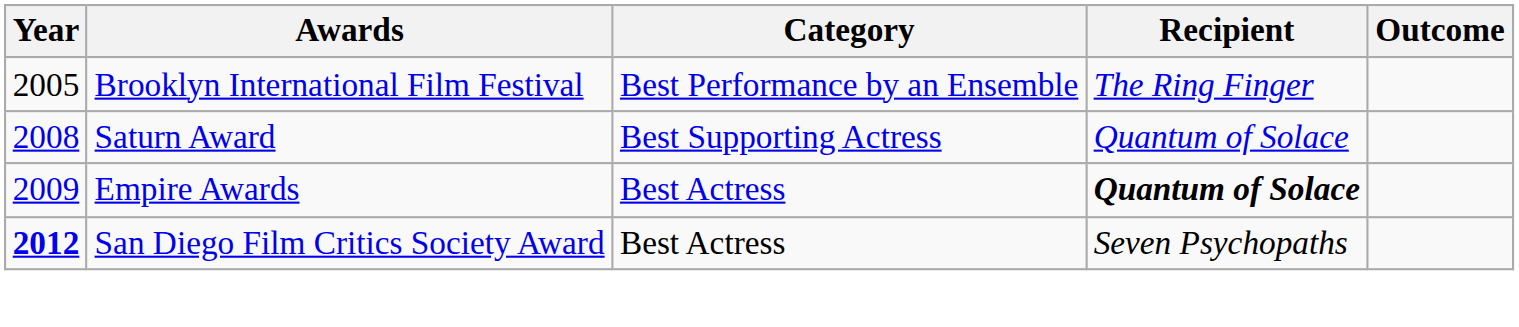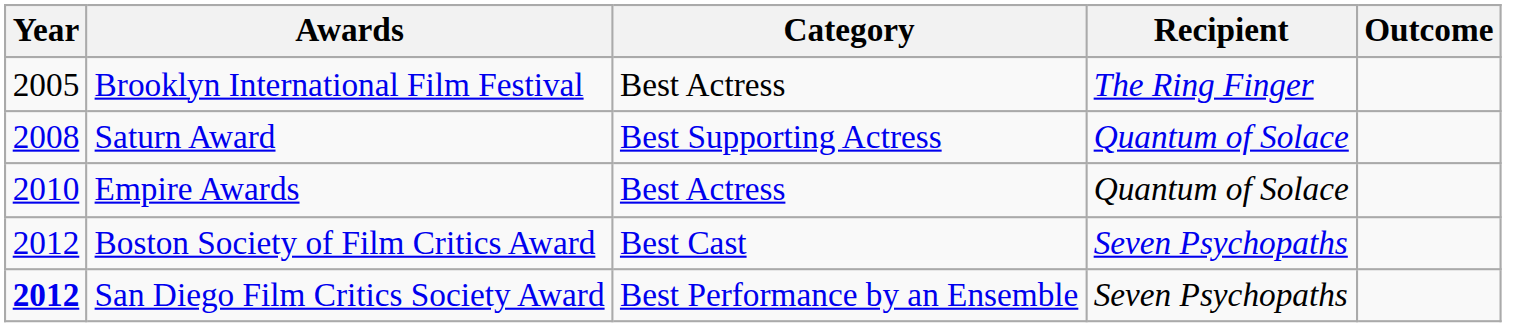 <table class="wikitable sortable">
 <tr>
 <th scope="col">Year</th>
 <th scope="col">Awards</th>
 <th scope="col">Category</th>
 <th scope="col">Recipient</th>
 <th scope="col">Outcome</th>
 </tr>
 <tr>
 <td>2005</td>
 <td><a href='#'>Brooklyn International Film Festival</a></td>
-<td><a href='#'>Best Performance by an Ensemble</a></td>
+<td>Best Actress</td>
 <td><em><a href='#'>The Ring Finger</a></em></td>
 <td></td>
 </tr>
 <tr>
 <td><a href='#'>2008</a></td>
 <td><a href='#'>Saturn Award</a></td>
 <td><a href='#'>Best Supporting Actress</a></td>
 <td><em><a href='#'>Quantum of Solace</a></em></td>
 <td></td>
 </tr>
 <tr>
-<td><a href='#'>2009</a></td>
+<td><a href='#'>2010</a></td>
 <td><a href='#'>Empire Awards</a></td>
 <td><a href='#'>Best Actress</a></td>
-<td><strong><em>Quantum of Solace</em></strong></td>
+<td><em>Quantum of Solace</em></td>
+<td></td>
+</tr>
+<tr>
+<td><a href='#'>2012</a></td>
+<td><a href='#'>Boston Society of Film Critics Award</a></td>
+<td><a href='#'>Best Cast</a></td>
+<td><em><a href='#'>Seven Psychopaths</a></em></td>
 <td></td>
 </tr>
 <tr>
 <td><strong><a href='#'>2012</a></strong></td>
 <td><a href='#'>San Diego Film Critics Society Award</a></td>
-<td>Best Actress</td>
+<td><a href='#'>Best Performance by an Ensemble</a></td>
 <td><em>Seven Psychopaths</em></td>
 <td></td>
 </tr>
 </table>
